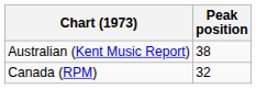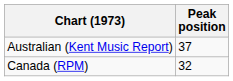 <table class="wikitable sortable plainrowheaders">
 <tr>
 <th scope="col">Chart (1973)</th>
 <th scope="col">Peak<br>position</th>
 </tr>
 <tr>
 <td>Australian (<a href='#'>Kent Music Report</a>)</td>
-<td>38</td>
+<td>37</td>
 </tr>
 <tr>
 <td>Canada (<a href='#'>RPM</a>)</td>
 <td>32</td>
 </tr>
 </table>
